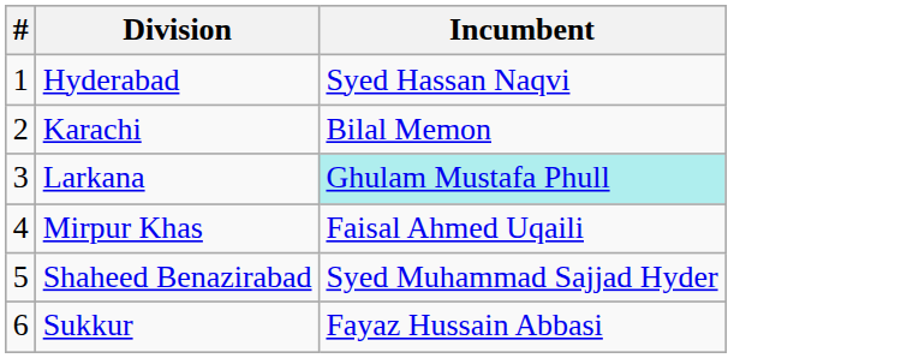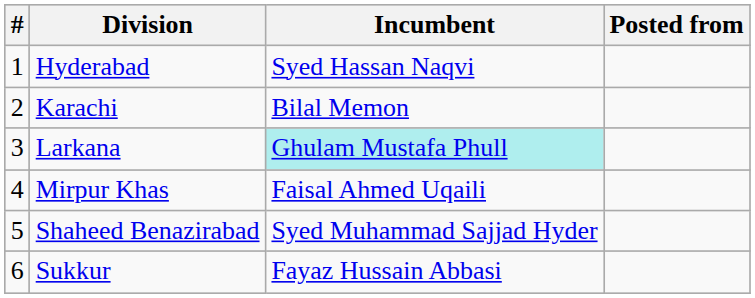 <table class="wikitable sortable">
 <tr>
 <th>#</th>
 <th>Division</th>
 <th>Incumbent</th>
+<th>Posted from</th>
 </tr>
 <tr>
 <td>1</td>
 <td><a href='#'>Hyderabad</a></td>
 <td><a href='#'>Syed Hassan Naqvi</a></td>
+<td></td>
 </tr>
 <tr>
 <td>2</td>
 <td><a href='#'>Karachi</a></td>
 <td><a href='#'>Bilal Memon</a></td>
+<td></td>
 </tr>
 <tr>
 <td>3</td>
 <td><a href='#'>Larkana</a></td>
 <td style="background: paleturquoise;"><a href='#'>Ghulam Mustafa Phull</a></td>
+<td></td>
 </tr>
 <tr>
 <td>4</td>
 <td><a href='#'>Mirpur Khas</a></td>
 <td><a href='#'>Faisal Ahmed Uqaili</a></td>
+<td></td>
 </tr>
 <tr>
 <td>5</td>
 <td><a href='#'>Shaheed Benazirabad</a></td>
 <td><a href='#'>Syed Muhammad Sajjad Hyder</a></td>
+<td></td>
 </tr>
 <tr>
 <td>6</td>
 <td><a href='#'>Sukkur</a></td>
 <td><a href='#'>Fayaz Hussain Abbasi</a></td>
+<td></td>
 </tr>
 </table>
